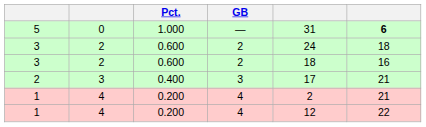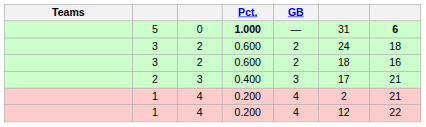 <table class="wikitable" width="50%" style="text-align:center;">
 <tr>
+<th width="20%">Teams</th>
 <th width="7%"></th>
 <th width="7%"></th>
 <th width="8%"><a href='#'>Pct.</a></th>
 <th width="7%"><a href='#'>GB</a></th>
 <th width="8%"></th>
 <th width="8%"></th>
 </tr>
 <tr bgcolor=ccffcc>
+<td align=left></td>
 <td>5</td>
 <td>0</td>
-<td>1.000</td>
+<td><strong>1.000</strong></td>
 <td>—</td>
 <td>31</td>
 <td><strong>6</strong></td>
 </tr>
 <tr bgcolor=ccffcc>
+<td align=left></td>
 <td>3</td>
 <td>2</td>
 <td>0.600</td>
 <td>2</td>
 <td>24</td>
 <td>18</td>
 </tr>
 <tr bgcolor=ccffcc>
+<td align=left></td>
 <td>3</td>
 <td>2</td>
 <td>0.600</td>
 <td>2</td>
 <td>18</td>
 <td>16</td>
 </tr>
 <tr bgcolor=ccffcc>
+<td align=left></td>
 <td>2</td>
 <td>3</td>
 <td>0.400</td>
 <td>3</td>
 <td>17</td>
 <td>21</td>
 </tr>
 <tr bgcolor=ffcccc>
+<td align=left></td>
 <td>1</td>
 <td>4</td>
 <td>0.200</td>
 <td>4</td>
 <td>2</td>
 <td>21</td>
 </tr>
 <tr bgcolor=ffcccc>
+<td align=left></td>
 <td>1</td>
 <td>4</td>
 <td>0.200</td>
 <td>4</td>
 <td>12</td>
 <td>22</td>
 </tr>
 </table>
